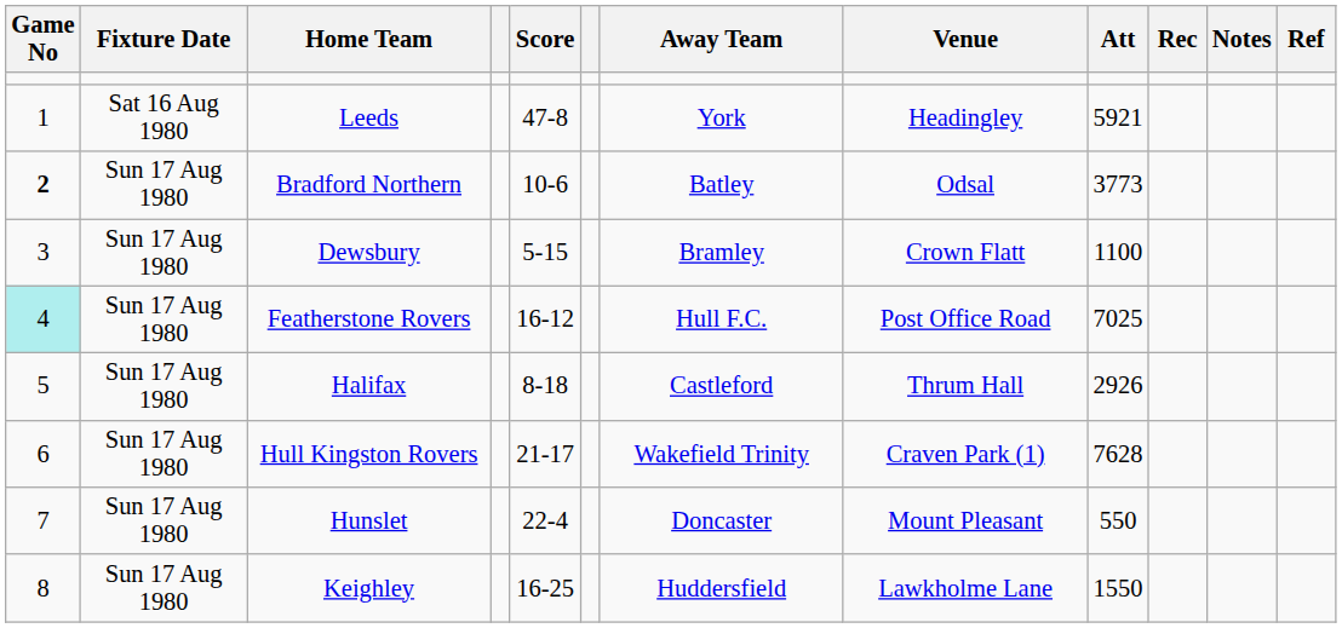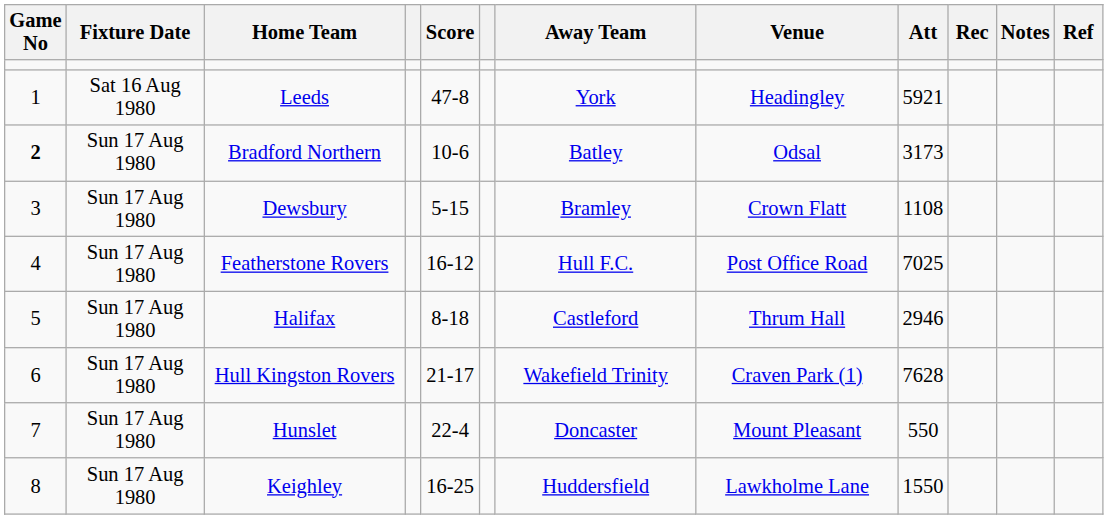 <table class="wikitable" style="text-align:center;">
 <tr>
 <th width=20 abbr="No">Game No</th>
 <th width=100 abbr="Date">Fixture Date</th>
 <th width=150 abbr="Home Team">Home Team</th>
 <th width=5 abbr="space"></th>
 <th width=20 abbr="Score">Score</th>
 <th width=5 abbr="space"></th>
 <th width=150 abbr="Away Team">Away Team</th>
 <th width=150 abbr="Venue">Venue</th>
 <th width=30 abbr="Att">Att</th>
 <th width=30 abbr="Rec">Rec</th>
 <th width=20 abbr="Notes">Notes</th>
 <th width=30 abbr="Ref">Ref</th>
 </tr>
 <tr>
 <td></td>
 <td></td>
 <td></td>
 <td></td>
 <td></td>
 <td></td>
 <td></td>
 <td></td>
 <td></td>
 <td></td>
 <td></td>
 <td></td>
 </tr>
 <tr>
 <td>1</td>
 <td>Sat 16 Aug 1980</td>
 <td><a href='#'>Leeds</a></td>
 <td></td>
 <td>47-8</td>
 <td></td>
 <td><a href='#'>York</a></td>
 <td><a href='#'>Headingley</a></td>
 <td>5921</td>
 <td></td>
 <td></td>
 <td></td>
 </tr>
 <tr>
 <td><strong>2</strong></td>
 <td>Sun 17 Aug 1980</td>
 <td><a href='#'>Bradford Northern</a></td>
 <td></td>
 <td>10-6</td>
 <td></td>
 <td><a href='#'>Batley</a></td>
 <td><a href='#'>Odsal</a></td>
-<td>3773</td>
+<td>3173</td>
 <td></td>
 <td></td>
 <td></td>
 </tr>
 <tr>
 <td>3</td>
 <td>Sun 17 Aug 1980</td>
 <td><a href='#'>Dewsbury</a></td>
 <td></td>
 <td>5-15</td>
 <td></td>
 <td><a href='#'>Bramley</a></td>
 <td><a href='#'>Crown Flatt</a></td>
-<td>1100</td>
+<td>1108</td>
 <td></td>
 <td></td>
 <td></td>
 </tr>
 <tr>
-<td style="background: paleturquoise;">4</td>
+<td>4</td>
 <td>Sun 17 Aug 1980</td>
 <td><a href='#'>Featherstone Rovers</a></td>
 <td></td>
 <td>16-12</td>
 <td></td>
 <td><a href='#'>Hull F.C.</a></td>
 <td><a href='#'>Post Office Road</a></td>
 <td>7025</td>
 <td></td>
 <td></td>
 <td></td>
 </tr>
 <tr>
 <td>5</td>
 <td>Sun 17 Aug 1980</td>
 <td><a href='#'>Halifax</a></td>
 <td></td>
 <td>8-18</td>
 <td></td>
 <td><a href='#'>Castleford</a></td>
 <td><a href='#'>Thrum Hall</a></td>
-<td>2926</td>
+<td>2946</td>
 <td></td>
 <td></td>
 <td></td>
 </tr>
 <tr>
 <td>6</td>
 <td>Sun 17 Aug 1980</td>
 <td><a href='#'>Hull Kingston Rovers</a></td>
 <td></td>
 <td>21-17</td>
 <td></td>
 <td><a href='#'>Wakefield Trinity</a></td>
 <td><a href='#'>Craven Park (1)</a></td>
 <td>7628</td>
 <td></td>
 <td></td>
 <td></td>
 </tr>
 <tr>
 <td>7</td>
 <td>Sun 17 Aug 1980</td>
 <td><a href='#'>Hunslet</a></td>
 <td></td>
 <td>22-4</td>
 <td></td>
 <td><a href='#'>Doncaster</a></td>
 <td><a href='#'>Mount Pleasant</a></td>
 <td>550</td>
 <td></td>
 <td></td>
 <td></td>
 </tr>
 <tr>
 <td>8</td>
 <td>Sun 17 Aug 1980</td>
 <td><a href='#'>Keighley</a></td>
 <td></td>
 <td>16-25</td>
 <td></td>
 <td><a href='#'>Huddersfield</a></td>
 <td><a href='#'>Lawkholme Lane</a></td>
 <td>1550</td>
 <td></td>
 <td></td>
 <td></td>
 </tr>
 </table>
